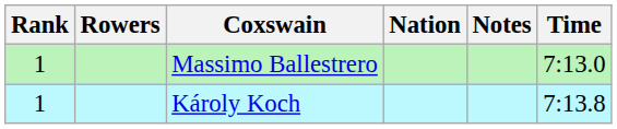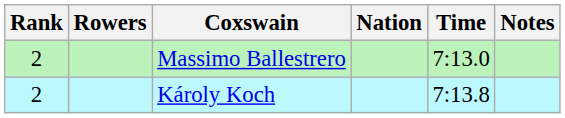 <table class="wikitable sortable" style="text-align:center">
 <tr>
 <th>Rank</th>
 <th>Rowers</th>
 <th>Coxswain</th>
 <th>Nation</th>
+<th>Time</th>
 <th>Notes</th>
-<th>Time</th>
 </tr>
 <tr bgcolor=bbf3bb>
-<td>1</td>
+<td>2</td>
 <td align=left></td>
 <td align=left><a href='#'>Massimo Ballestrero</a></td>
 <td align=left></td>
+<td>7:13.0</td>
 <td></td>
-<td>7:13.0</td>
 </tr>
 <tr bgcolor=bbf9ff>
-<td>1</td>
+<td>2</td>
 <td align=left></td>
 <td align=left><a href='#'>Károly Koch</a></td>
 <td align=left></td>
+<td>7:13.8</td>
 <td></td>
-<td>7:13.8</td>
 </tr>
 </table>
